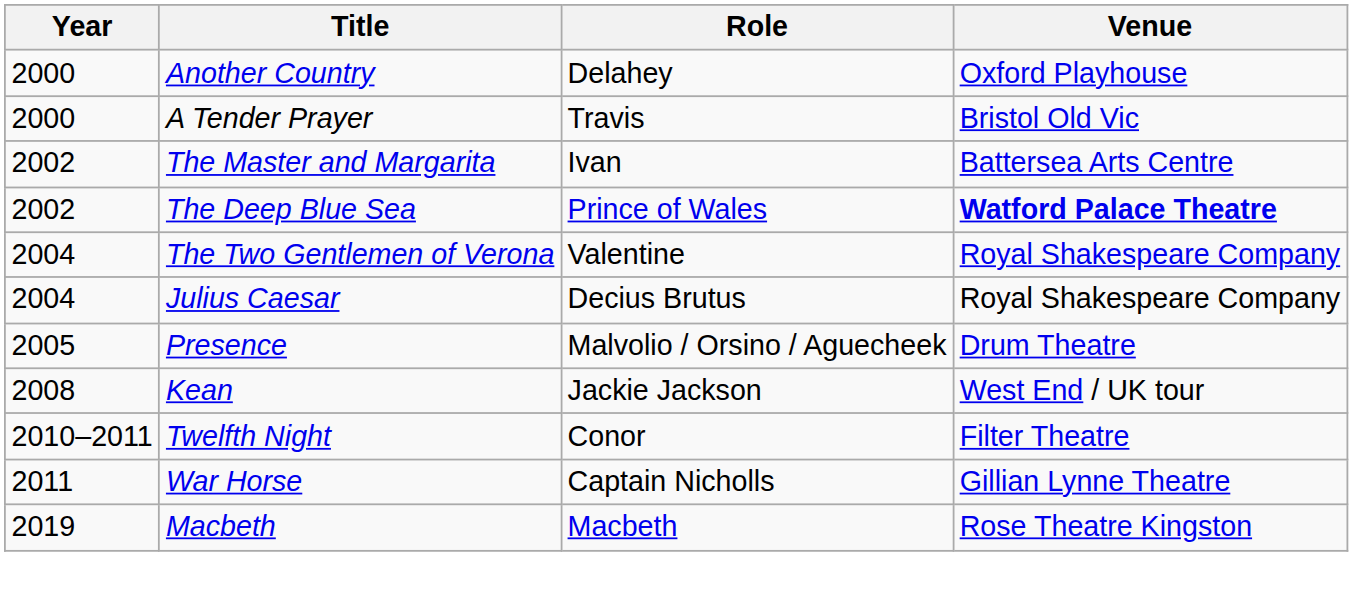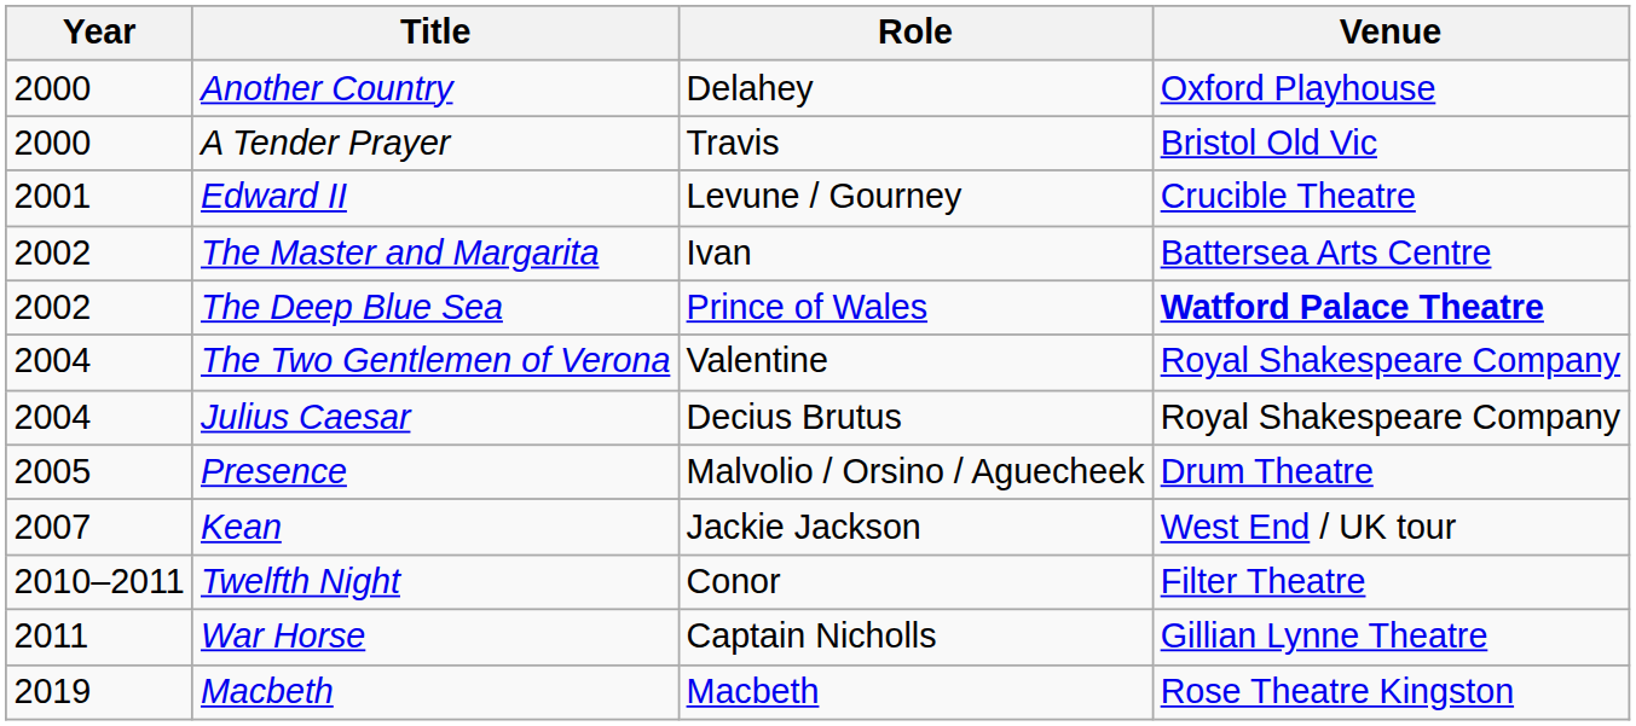 <table class="wikitable">
 <tr>
 <th>Year</th>
 <th>Title</th>
 <th>Role</th>
 <th>Venue</th>
 </tr>
 <tr>
 <td>2000</td>
 <td><em><a href='#'>Another Country</a></em></td>
 <td>Delahey</td>
 <td><a href='#'>Oxford Playhouse</a></td>
 </tr>
 <tr>
 <td>2000</td>
 <td><em>A Tender Prayer</em></td>
 <td>Travis</td>
 <td><a href='#'>Bristol Old Vic</a></td>
+</tr>
+<tr>
+<td>2001</td>
+<td><em><a href='#'>Edward II</a></em></td>
+<td>Levune / Gourney</td>
+<td><a href='#'>Crucible Theatre</a></td>
 </tr>
 <tr>
 <td>2002</td>
 <td><em><a href='#'>The Master and Margarita</a></em></td>
 <td>Ivan</td>
 <td><a href='#'>Battersea Arts Centre</a></td>
 </tr>
 <tr>
 <td>2002</td>
 <td><em><a href='#'>The Deep Blue Sea</a></em></td>
 <td><a href='#'>Prince of Wales</a></td>
 <td><strong><a href='#'>Watford Palace Theatre</a></strong></td>
 </tr>
 <tr>
 <td>2004</td>
 <td><em><a href='#'>The Two Gentlemen of Verona</a></em></td>
 <td>Valentine</td>
 <td><a href='#'>Royal Shakespeare Company</a></td>
 </tr>
 <tr>
 <td>2004</td>
 <td><em><a href='#'>Julius Caesar</a></em></td>
 <td>Decius Brutus</td>
 <td>Royal Shakespeare Company</td>
 </tr>
 <tr>
 <td>2005</td>
 <td><em><a href='#'>Presence</a></em></td>
 <td>Malvolio / Orsino / Aguecheek</td>
 <td><a href='#'>Drum Theatre</a></td>
 </tr>
 <tr>
-<td>2008</td>
+<td>2007</td>
 <td><em><a href='#'>Kean</a></em></td>
 <td>Jackie Jackson</td>
 <td><a href='#'>West End</a> / UK tour</td>
 </tr>
 <tr>
 <td>2010–2011</td>
 <td><em><a href='#'>Twelfth Night</a></em></td>
 <td>Conor</td>
 <td><a href='#'>Filter Theatre</a></td>
 </tr>
 <tr>
 <td>2011</td>
 <td><em><a href='#'>War Horse</a></em></td>
 <td>Captain Nicholls</td>
 <td><a href='#'>Gillian Lynne Theatre</a></td>
 </tr>
 <tr>
 <td>2019</td>
 <td><em><a href='#'>Macbeth</a></em></td>
 <td><a href='#'>Macbeth</a></td>
 <td><a href='#'>Rose Theatre Kingston</a></td>
 </tr>
 </table>
